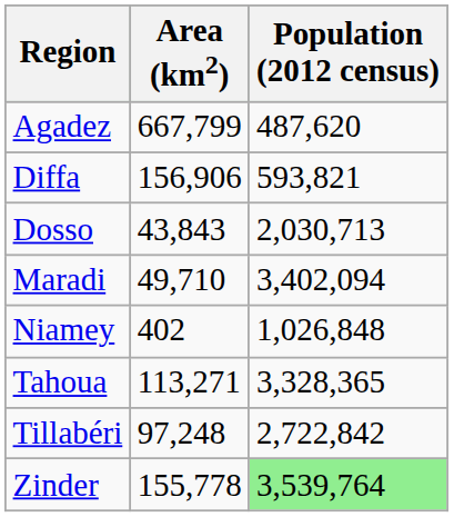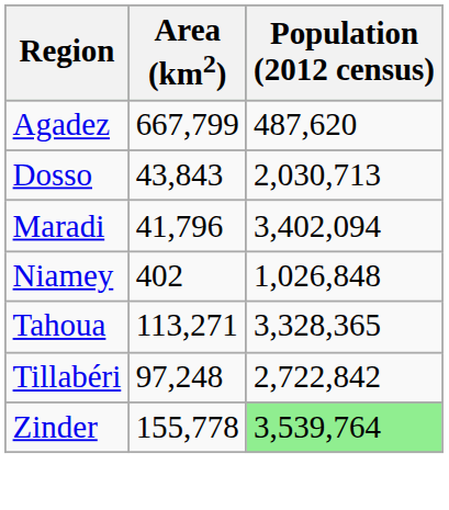 <table class="wikitable sortable">
 <tr bgcolor=#ACE1AF>
 <th>Region</th>
 <th>Area <br> (km<sup>2</sup>)</th>
 <th>Population <br> (2012 census)</th>
 </tr>
 <tr>
 <td><a href='#'>Agadez</a></td>
 <td>667,799</td>
 <td>487,620</td>
 </tr>
 <tr>
-<td><a href='#'>Diffa</a></td>
-<td>156,906</td>
-<td>593,821</td>
-</tr>
-<tr>
 <td><a href='#'>Dosso</a></td>
 <td>43,843</td>
 <td>2,030,713</td>
 </tr>
 <tr>
 <td><a href='#'>Maradi</a></td>
-<td>49,710</td>
+<td>41,796</td>
 <td>3,402,094</td>
 </tr>
 <tr>
 <td><a href='#'>Niamey</a></td>
 <td>402</td>
 <td>1,026,848</td>
 </tr>
 <tr>
 <td><a href='#'>Tahoua</a></td>
 <td>113,271</td>
 <td>3,328,365</td>
 </tr>
 <tr>
 <td><a href='#'>Tillabéri</a></td>
 <td>97,248</td>
 <td>2,722,842</td>
 </tr>
 <tr>
 <td><a href='#'>Zinder</a></td>
 <td>155,778</td>
 <td style="background: lightgreen;">3,539,764</td>
 </tr>
 </table>
